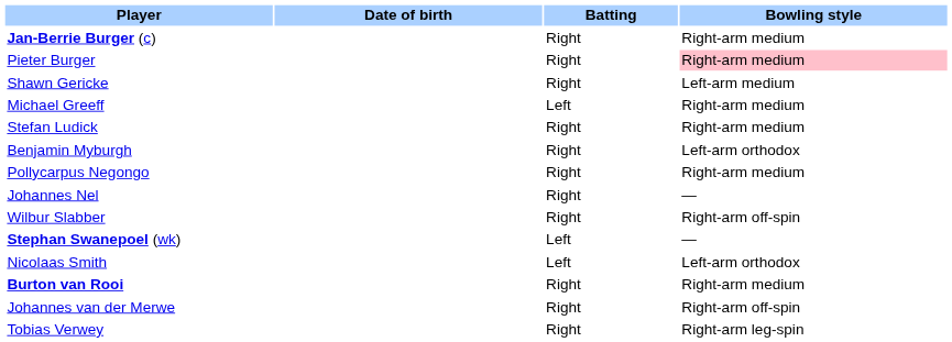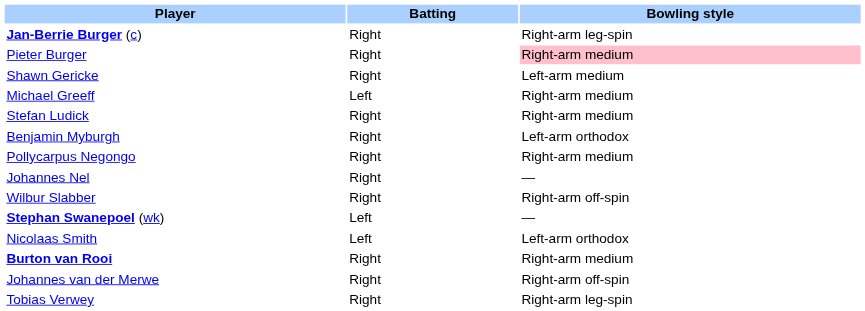 <table class="sortable" style="width:80%;" border="0" cellspacing="2" cellpadding="2">
 <tr style="background:#aad0ff;">
 <th width=20%>Player</th>
-<th width=20%>Date of birth</th>
 <th width=10%>Batting</th>
 <th width=20%>Bowling style</th>
 </tr>
 <tr>
 <td><strong><a href='#'>Jan-Berrie Burger</a></strong> (<a href='#'>c</a>)</td>
-<td></td>
 <td>Right</td>
-<td>Right-arm medium</td>
+<td>Right-arm leg-spin</td>
 </tr>
 <tr>
 <td><a href='#'>Pieter Burger</a></td>
-<td></td>
 <td>Right</td>
 <td style="background: pink;">Right-arm medium</td>
 </tr>
 <tr>
 <td><a href='#'>Shawn Gericke</a></td>
-<td></td>
 <td>Right</td>
 <td>Left-arm medium</td>
 </tr>
 <tr>
 <td><a href='#'>Michael Greeff</a></td>
-<td></td>
 <td>Left</td>
 <td>Right-arm medium</td>
 </tr>
 <tr>
 <td><a href='#'>Stefan Ludick</a></td>
-<td></td>
 <td>Right</td>
 <td>Right-arm medium</td>
 </tr>
 <tr>
 <td><a href='#'>Benjamin Myburgh</a></td>
-<td></td>
 <td>Right</td>
 <td>Left-arm orthodox</td>
 </tr>
 <tr>
 <td><a href='#'>Pollycarpus Negongo</a></td>
-<td></td>
 <td>Right</td>
 <td>Right-arm medium</td>
 </tr>
 <tr>
 <td><a href='#'>Johannes Nel</a></td>
-<td></td>
 <td>Right</td>
 <td>—</td>
 </tr>
 <tr>
 <td><a href='#'>Wilbur Slabber</a></td>
-<td></td>
 <td>Right</td>
 <td>Right-arm off-spin</td>
 </tr>
 <tr>
 <td><strong><a href='#'>Stephan Swanepoel</a></strong> (<a href='#'>wk</a>)</td>
-<td></td>
 <td>Left</td>
 <td>—</td>
 </tr>
 <tr>
 <td><a href='#'>Nicolaas Smith</a></td>
-<td></td>
 <td>Left</td>
 <td>Left-arm orthodox</td>
 </tr>
 <tr>
 <td><strong><a href='#'>Burton van Rooi</a></strong></td>
-<td></td>
 <td>Right</td>
 <td>Right-arm medium</td>
 </tr>
 <tr>
 <td><a href='#'>Johannes van der Merwe</a></td>
-<td></td>
 <td>Right</td>
 <td>Right-arm off-spin</td>
 </tr>
 <tr>
 <td><a href='#'>Tobias Verwey</a></td>
-<td></td>
 <td>Right</td>
 <td>Right-arm leg-spin</td>
 </tr>
 </table>
